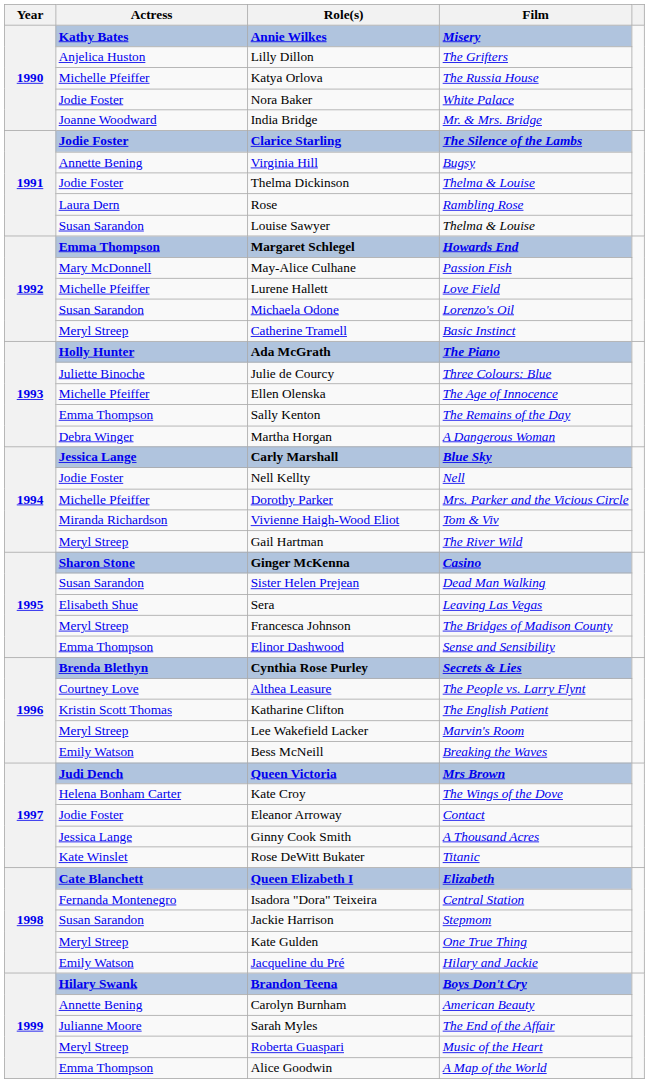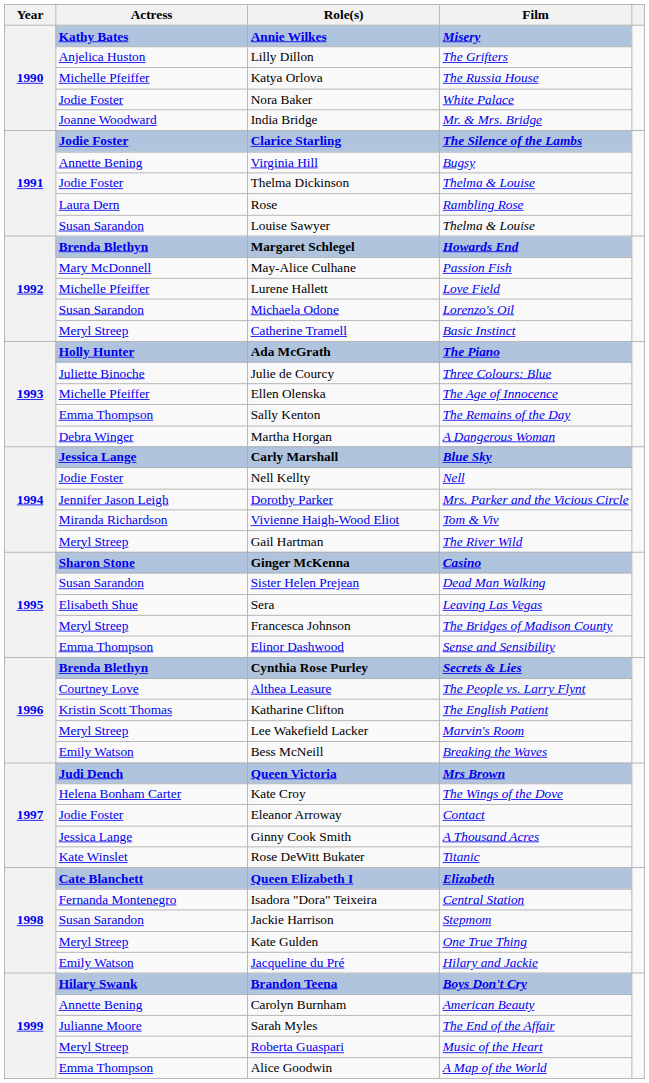 <table class="wikitable sortable">
 <tr>
 <th scope="col" style="width:8%;">Year</th>
 <th scope="col" style="width:30%;">Actress</th>
 <th scope="col" style="width:30%;">Role(s)</th>
 <th scope="col" style="width:30%;">Film</th>
 <th scope="col" style="width:2%;" class="unsortable"></th>
 </tr>
 <tr>
 <th rowspan="5" style="text-align:center;"><a href='#'>1990</a></th>
 <td style="background:#B0C4DE;"><strong><a href='#'>Kathy Bates</a></strong></td>
 <td style="background:#B0C4DE;"><strong><a href='#'>Annie Wilkes</a></strong></td>
 <td style="background:#B0C4DE;"><strong><em><a href='#'>Misery</a></em></strong></td>
 <td rowspan=5></td>
 </tr>
 <tr>
 <td><a href='#'>Anjelica Huston</a></td>
 <td>Lilly Dillon</td>
 <td><em><a href='#'>The Grifters</a></em></td>
 </tr>
 <tr>
 <td><a href='#'>Michelle Pfeiffer</a></td>
 <td>Katya Orlova</td>
 <td><em><a href='#'>The Russia House</a></em></td>
 </tr>
 <tr>
 <td><a href='#'>Jodie Foster</a></td>
 <td>Nora Baker</td>
 <td><em><a href='#'>White Palace</a></em></td>
 </tr>
 <tr>
 <td><a href='#'>Joanne Woodward</a></td>
 <td>India Bridge</td>
 <td><em><a href='#'>Mr. & Mrs. Bridge</a></em></td>
 </tr>
 <tr>
 <th rowspan="5" style="text-align:center;"><a href='#'>1991</a></th>
 <td style="background:#B0C4DE;"><strong><a href='#'>Jodie Foster</a></strong></td>
 <td style="background:#B0C4DE;"><strong><a href='#'>Clarice Starling</a></strong></td>
 <td style="background:#B0C4DE;"><strong><em><a href='#'>The Silence of the Lambs</a></em></strong></td>
 <td rowspan=5></td>
 </tr>
 <tr>
 <td><a href='#'>Annette Bening</a></td>
 <td><a href='#'>Virginia Hill</a></td>
 <td><em><a href='#'>Bugsy</a></em></td>
 </tr>
 <tr>
 <td><a href='#'>Jodie Foster</a></td>
 <td>Thelma Dickinson</td>
 <td><em><a href='#'>Thelma & Louise</a></em></td>
 </tr>
 <tr>
 <td><a href='#'>Laura Dern</a></td>
 <td>Rose</td>
 <td><em><a href='#'>Rambling Rose</a></em></td>
 </tr>
 <tr>
 <td><a href='#'>Susan Sarandon</a></td>
 <td>Louise Sawyer</td>
 <td><em>Thelma & Louise</em></td>
 </tr>
 <tr>
 <th rowspan="5" style="text-align:center;"><a href='#'>1992</a></th>
-<td style="background:#B0C4DE;"><strong><a href='#'>Emma Thompson</a></strong></td>
+<td style="background:#B0C4DE;"><strong><a href='#'>Brenda Blethyn</a></strong></td>
 <td style="background:#B0C4DE;"><strong>Margaret Schlegel</strong></td>
 <td style="background:#B0C4DE;"><strong><em><a href='#'>Howards End</a></em></strong></td>
 <td rowspan=5></td>
 </tr>
 <tr>
 <td><a href='#'>Mary McDonnell</a></td>
 <td>May-Alice Culhane</td>
 <td><em><a href='#'>Passion Fish</a></em></td>
 </tr>
 <tr>
 <td><a href='#'>Michelle Pfeiffer</a></td>
 <td>Lurene Hallett</td>
 <td><em><a href='#'>Love Field</a></em></td>
 </tr>
 <tr>
 <td><a href='#'>Susan Sarandon</a></td>
 <td><a href='#'>Michaela Odone</a></td>
 <td><em><a href='#'>Lorenzo's Oil</a></em></td>
 </tr>
 <tr>
 <td><a href='#'>Meryl Streep</a></td>
 <td><a href='#'>Catherine Tramell</a></td>
 <td><em><a href='#'>Basic Instinct</a></em></td>
 </tr>
 <tr>
 <th rowspan="5" style="text-align:center;"><a href='#'>1993</a></th>
 <td style="background:#B0C4DE;"><strong><a href='#'>Holly Hunter</a></strong></td>
 <td style="background:#B0C4DE;"><strong>Ada McGrath</strong></td>
 <td style="background:#B0C4DE;"><strong><em><a href='#'>The Piano</a></em></strong></td>
 <td rowspan=5></td>
 </tr>
 <tr>
 <td><a href='#'>Juliette Binoche</a></td>
 <td>Julie de Courcy</td>
 <td><em><a href='#'>Three Colours: Blue</a></em></td>
 </tr>
 <tr>
 <td><a href='#'>Michelle Pfeiffer</a></td>
 <td>Ellen Olenska</td>
 <td><em><a href='#'>The Age of Innocence</a></em></td>
 </tr>
 <tr>
 <td><a href='#'>Emma Thompson</a></td>
 <td>Sally Kenton</td>
 <td><em><a href='#'>The Remains of the Day</a></em></td>
 </tr>
 <tr>
 <td><a href='#'>Debra Winger</a></td>
 <td>Martha Horgan</td>
 <td><em><a href='#'>A Dangerous Woman</a></em></td>
 </tr>
 <tr>
 <th rowspan="5" style="text-align:center;"><a href='#'>1994</a></th>
 <td style="background:#B0C4DE;"><strong><a href='#'>Jessica Lange</a></strong></td>
 <td style="background:#B0C4DE;"><strong>Carly Marshall</strong></td>
 <td style="background:#B0C4DE;"><strong><em><a href='#'>Blue Sky</a></em></strong></td>
 <td rowspan=5></td>
 </tr>
 <tr>
 <td><a href='#'>Jodie Foster</a></td>
 <td>Nell Kellty</td>
 <td><em><a href='#'>Nell</a></em></td>
 </tr>
 <tr>
-<td><a href='#'>Michelle Pfeiffer</a></td>
+<td><a href='#'>Jennifer Jason Leigh</a></td>
 <td><a href='#'>Dorothy Parker</a></td>
 <td><em><a href='#'>Mrs. Parker and the Vicious Circle</a></em></td>
 </tr>
 <tr>
 <td><a href='#'>Miranda Richardson</a></td>
 <td><a href='#'>Vivienne Haigh-Wood Eliot</a></td>
 <td><em><a href='#'>Tom & Viv</a></em></td>
 </tr>
 <tr>
 <td><a href='#'>Meryl Streep</a></td>
 <td>Gail Hartman</td>
 <td><em><a href='#'>The River Wild</a></em></td>
 </tr>
 <tr>
 <th rowspan="5" style="text-align:center;"><a href='#'>1995</a></th>
 <td style="background:#B0C4DE;"><strong><a href='#'>Sharon Stone</a></strong></td>
 <td style="background:#B0C4DE;"><strong>Ginger McKenna</strong></td>
 <td style="background:#B0C4DE;"><strong><em><a href='#'>Casino</a></em></strong></td>
 <td rowspan=5></td>
 </tr>
 <tr>
 <td><a href='#'>Susan Sarandon</a></td>
 <td><a href='#'>Sister Helen Prejean</a></td>
 <td><em><a href='#'>Dead Man Walking</a></em></td>
 </tr>
 <tr>
 <td><a href='#'>Elisabeth Shue</a></td>
 <td>Sera</td>
 <td><em><a href='#'>Leaving Las Vegas</a></em></td>
 </tr>
 <tr>
 <td><a href='#'>Meryl Streep</a></td>
 <td>Francesca Johnson</td>
 <td><em><a href='#'>The Bridges of Madison County</a></em></td>
 </tr>
 <tr>
 <td><a href='#'>Emma Thompson</a></td>
 <td><a href='#'>Elinor Dashwood</a></td>
 <td><em><a href='#'>Sense and Sensibility</a></em></td>
 </tr>
 <tr>
 <th rowspan="5" style="text-align:center;"><a href='#'>1996</a></th>
 <td style="background:#B0C4DE;"><strong><a href='#'>Brenda Blethyn</a></strong></td>
 <td style="background:#B0C4DE;"><strong>Cynthia Rose Purley</strong></td>
 <td style="background:#B0C4DE;"><strong><em><a href='#'>Secrets & Lies</a></em></strong></td>
 <td rowspan=5></td>
 </tr>
 <tr>
 <td><a href='#'>Courtney Love</a></td>
 <td><a href='#'>Althea Leasure</a></td>
 <td><em><a href='#'>The People vs. Larry Flynt</a></em></td>
 </tr>
 <tr>
 <td><a href='#'>Kristin Scott Thomas</a></td>
 <td>Katharine Clifton</td>
 <td><em><a href='#'>The English Patient</a></em></td>
 </tr>
 <tr>
 <td><a href='#'>Meryl Streep</a></td>
 <td>Lee Wakefield Lacker</td>
 <td><em><a href='#'>Marvin's Room</a></em></td>
 </tr>
 <tr>
 <td><a href='#'>Emily Watson</a></td>
 <td>Bess McNeill</td>
 <td><em><a href='#'>Breaking the Waves</a></em></td>
 </tr>
 <tr>
 <th rowspan="5" style="text-align:center;"><a href='#'>1997</a></th>
 <td style="background:#B0C4DE;"><strong><a href='#'>Judi Dench</a></strong></td>
 <td style="background:#B0C4DE;"><strong><a href='#'>Queen Victoria</a></strong></td>
 <td style="background:#B0C4DE;"><strong><em><a href='#'>Mrs Brown</a></em></strong></td>
 <td rowspan=5></td>
 </tr>
 <tr>
 <td><a href='#'>Helena Bonham Carter</a></td>
 <td>Kate Croy</td>
 <td><em><a href='#'>The Wings of the Dove</a></em></td>
 </tr>
 <tr>
 <td><a href='#'>Jodie Foster</a></td>
 <td>Eleanor Arroway</td>
 <td><em><a href='#'>Contact</a></em></td>
 </tr>
 <tr>
 <td><a href='#'>Jessica Lange</a></td>
 <td>Ginny Cook Smith</td>
 <td><em><a href='#'>A Thousand Acres</a></em></td>
 </tr>
 <tr>
 <td><a href='#'>Kate Winslet</a></td>
 <td>Rose DeWitt Bukater</td>
 <td><em><a href='#'>Titanic</a></em></td>
 </tr>
 <tr>
 <th rowspan="5" style="text-align:center;"><a href='#'>1998</a></th>
 <td style="background:#B0C4DE;"><strong><a href='#'>Cate Blanchett</a></strong></td>
 <td style="background:#B0C4DE;"><strong><a href='#'>Queen Elizabeth I</a></strong></td>
 <td style="background:#B0C4DE;"><strong><em><a href='#'>Elizabeth</a></em></strong></td>
 <td rowspan=5></td>
 </tr>
 <tr>
 <td><a href='#'>Fernanda Montenegro</a></td>
 <td>Isadora "Dora" Teixeira</td>
 <td><em><a href='#'>Central Station</a></em></td>
 </tr>
 <tr>
 <td><a href='#'>Susan Sarandon</a></td>
 <td>Jackie Harrison</td>
 <td><em><a href='#'>Stepmom</a></em></td>
 </tr>
 <tr>
 <td><a href='#'>Meryl Streep</a></td>
 <td>Kate Gulden</td>
 <td><em><a href='#'>One True Thing</a></em></td>
 </tr>
 <tr>
 <td><a href='#'>Emily Watson</a></td>
 <td><a href='#'>Jacqueline du Pré</a></td>
 <td><em><a href='#'>Hilary and Jackie</a></em></td>
 </tr>
 <tr>
 <th rowspan="5" style="text-align:center;"><a href='#'>1999</a></th>
 <td style="background:#B0C4DE;"><strong><a href='#'>Hilary Swank</a></strong></td>
 <td style="background:#B0C4DE;"><strong><a href='#'>Brandon Teena</a></strong></td>
 <td style="background:#B0C4DE;"><strong><em><a href='#'>Boys Don't Cry</a></em></strong></td>
 <td rowspan=5></td>
 </tr>
 <tr>
 <td><a href='#'>Annette Bening</a></td>
 <td>Carolyn Burnham</td>
 <td><em><a href='#'>American Beauty</a></em></td>
 </tr>
 <tr>
 <td><a href='#'>Julianne Moore</a></td>
 <td>Sarah Myles</td>
 <td><em><a href='#'>The End of the Affair</a></em></td>
 </tr>
 <tr>
 <td><a href='#'>Meryl Streep</a></td>
 <td><a href='#'>Roberta Guaspari</a></td>
 <td><em><a href='#'>Music of the Heart</a></em></td>
 </tr>
 <tr>
 <td><a href='#'>Emma Thompson</a></td>
 <td>Alice Goodwin</td>
 <td><em><a href='#'>A Map of the World</a></em></td>
 </tr>
 </table>
